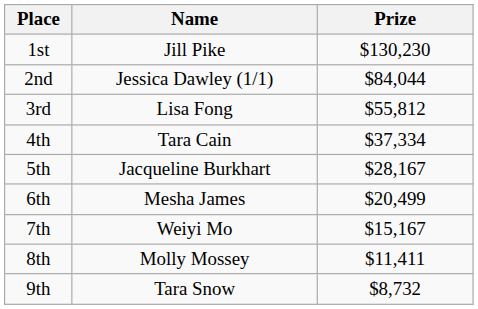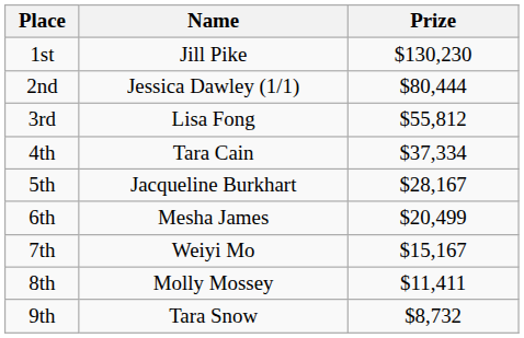 <table class="wikitable">
 <tr>
 <th width="50">Place</th>
 <th width="200">Name</th>
 <th width="125">Prize</th>
 </tr>
 <tr>
 <td align = "center">1st</td>
 <td align = "center">Jill Pike</td>
 <td align = "center">$130,230</td>
 </tr>
 <tr>
 <td align = "center">2nd</td>
 <td align = "center">Jessica Dawley (1/1)</td>
-<td align = "center">$84,044</td>
+<td align = "center">$80,444</td>
 </tr>
 <tr>
 <td align = "center">3rd</td>
 <td align = "center">Lisa Fong</td>
 <td align = "center">$55,812</td>
 </tr>
 <tr>
 <td align = "center">4th</td>
 <td align = "center">Tara Cain</td>
 <td align = "center">$37,334</td>
 </tr>
 <tr>
 <td align = "center">5th</td>
 <td align = "center">Jacqueline Burkhart</td>
 <td align = "center">$28,167</td>
 </tr>
 <tr>
 <td align = "center">6th</td>
 <td align = "center">Mesha James</td>
 <td align = "center">$20,499</td>
 </tr>
 <tr>
 <td align = "center">7th</td>
 <td align = "center">Weiyi Mo</td>
 <td align = "center">$15,167</td>
 </tr>
 <tr>
 <td align = "center">8th</td>
 <td align = "center">Molly Mossey</td>
 <td align = "center">$11,411</td>
 </tr>
 <tr>
 <td align = "center">9th</td>
 <td align = "center">Tara Snow</td>
 <td align = "center">$8,732</td>
 </tr>
 </table>
